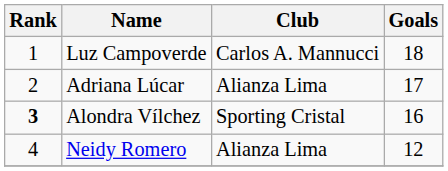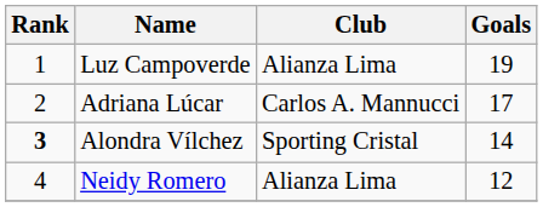 <table class="wikitable" border="1">
 <tr>
 <th>Rank</th>
 <th>Name</th>
 <th>Club</th>
 <th>Goals</th>
 </tr>
 <tr>
 <td align=center>1</td>
 <td> Luz Campoverde</td>
-<td>Carlos A. Mannucci</td>
-<td align=center>18</td>
+<td>Alianza Lima</td>
+<td align=center>19</td>
 </tr>
 <tr>
 <td align=center>2</td>
 <td> Adriana Lúcar</td>
-<td>Alianza Lima</td>
+<td>Carlos A. Mannucci</td>
 <td align=center>17</td>
 </tr>
 <tr>
 <td align=center><strong>3</strong></td>
 <td> Alondra Vílchez</td>
 <td>Sporting Cristal</td>
-<td align=center>16</td>
+<td align=center>14</td>
 </tr>
 <tr>
 <td align=center>4</td>
 <td> <a href='#'>Neidy Romero</a></td>
 <td>Alianza Lima</td>
 <td align=center>12</td>
 </tr>
 <tr>
 </tr>
 </table>
